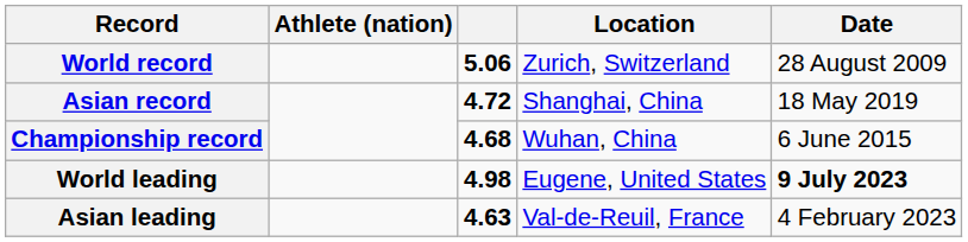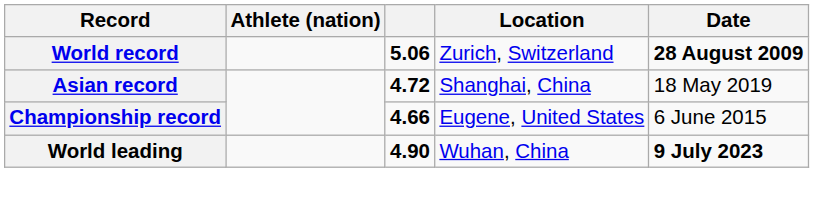 <table class="wikitable">
 <tr>
 <th scope="col">Record</th>
 <th scope="col">Athlete (nation)</th>
 <th scope="col"></th>
 <th scope="col">Location</th>
 <th scope="col">Date</th>
 </tr>
 <tr>
 <th scope="row"><a href='#'>World record</a></th>
 <td></td>
 <td align="center"><strong>5.06</strong></td>
 <td><a href='#'>Zurich</a>, <a href='#'>Switzerland</a></td>
-<td>28 August 2009</td>
+<td><strong>28 August 2009</strong></td>
 </tr>
 <tr>
 <th scope="row"><a href='#'>Asian record</a></th>
 <td rowspan="2"></td>
 <td align="center"><strong>4.72 </strong></td>
 <td><a href='#'>Shanghai</a>, <a href='#'>China</a></td>
 <td>18 May 2019</td>
 </tr>
 <tr>
 <th scope="row"><a href='#'>Championship record</a></th>
-<td align="center"><strong>4.68</strong></td>
-<td><a href='#'>Wuhan</a>, <a href='#'>China</a></td>
+<td align="center"><strong>4.66</strong></td>
+<td><a href='#'>Eugene</a>, <a href='#'>United States</a></td>
 <td>6 June 2015</td>
 </tr>
 <tr>
 <th scope="row">World leading</th>
 <td></td>
-<td align="center"><strong>4.98</strong></td>
-<td><a href='#'>Eugene</a>, <a href='#'>United States</a></td>
+<td align="center"><strong>4.90</strong></td>
+<td><a href='#'>Wuhan</a>, <a href='#'>China</a></td>
 <td><strong>9 July 2023</strong></td>
 </tr>
-<tr>
-<th scope="row">Asian leading</th>
-<td></td>
-<td align="center"><strong>4.63</strong></td>
-<td><a href='#'>Val-de-Reuil</a>, <a href='#'>France</a></td>
-<td>4 February 2023</td>
-</tr>
 </table>
